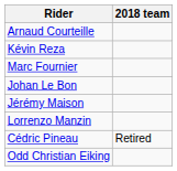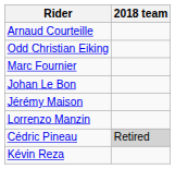 <table class="wikitable">
 <tr>
 <th>Rider</th>
 <th>2018 team</th>
 </tr>
 <tr>
 <td><a href='#'>Arnaud Courteille</a></td>
 <td></td>
 </tr>
 <tr>
-<td><a href='#'>Kévin Reza</a></td>
+<td><a href='#'>Odd Christian Eiking</a></td>
 <td></td>
 </tr>
 <tr>
 <td><a href='#'>Marc Fournier</a></td>
 <td></td>
 </tr>
 <tr>
 <td><a href='#'>Johan Le Bon</a></td>
 <td></td>
 </tr>
 <tr>
 <td><a href='#'>Jérémy Maison</a></td>
 <td></td>
 </tr>
 <tr>
 <td><a href='#'>Lorrenzo Manzin</a></td>
 <td></td>
 </tr>
 <tr>
 <td><a href='#'>Cédric Pineau</a></td>
-<td>Retired</td>
+<td style="background: lightgrey;">Retired</td>
 </tr>
 <tr>
-<td><a href='#'>Odd Christian Eiking</a></td>
+<td><a href='#'>Kévin Reza</a></td>
 <td></td>
 </tr>
 </table>
